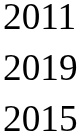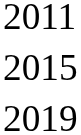 <table>
 <tr>
 <td>2011<br></td>
+<td></td>
+<td></td>
+<td></td>
+</tr>
+<tr>
+<td>2015<br></td>
 <td></td>
 <td></td>
 <td></td>
 </tr>
 <tr>
 <td>2019<br></td>
 <td></td>
 <td></td>
 <td></td>
 </tr>
-<tr>
-<td>2015<br></td>
-<td></td>
-<td></td>
-<td></td>
-</tr>
 </table>
